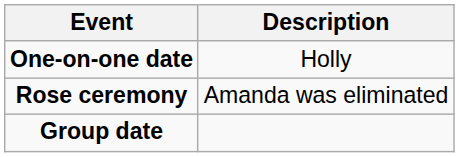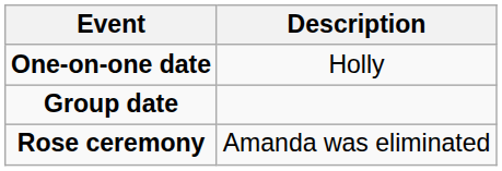 <table class="wikitable sortable" style="text-align:center;">
 <tr>
 <th>Event</th>
 <th>Description</th>
 </tr>
 <tr>
 <td><strong>One-on-one date</strong></td>
 <td>Holly</td>
 </tr>
 <tr>
+<td><strong>Group date</strong></td>
+<td></td>
+</tr>
+<tr>
 <td><strong>Rose ceremony</strong></td>
 <td>Amanda was eliminated</td>
 </tr>
-<tr>
-<td><strong>Group date</strong></td>
-<td></td>
-</tr>
 </table>
